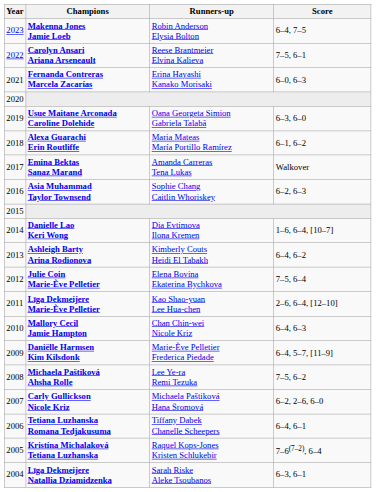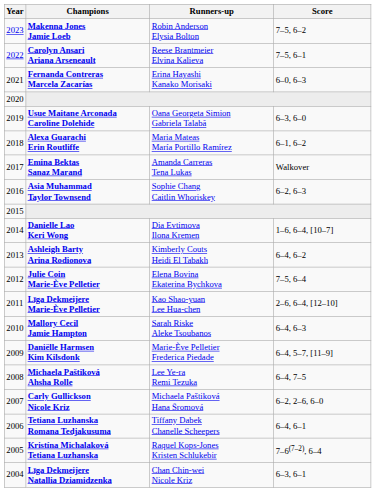 <table class="wikitable" style="font-size:90%">
 <tr>
 <th>Year</th>
 <th width="200">Champions</th>
 <th width="200">Runners-up</th>
 <th width="155">Score</th>
 </tr>
 <tr>
 <td><a href='#'>2023</a></td>
 <td> <strong><a href='#'>Makenna Jones</a></strong> <br>  <strong><a href='#'>Jamie Loeb</a></strong></td>
 <td> <a href='#'>Robin Anderson</a> <br>  <a href='#'>Elysia Bolton</a></td>
-<td>6–4, 7–5</td>
+<td>7–5, 6–2</td>
 </tr>
 <tr>
 <td><a href='#'>2022</a></td>
 <td> <strong><a href='#'>Carolyn Ansari</a></strong> <br>  <strong><a href='#'>Ariana Arseneault</a></strong></td>
 <td> <a href='#'>Reese Brantmeier</a> <br>  <a href='#'>Elvina Kalieva</a></td>
 <td>7–5, 6–1</td>
 </tr>
 <tr>
 <td>2021</td>
 <td> <strong><a href='#'>Fernanda Contreras</a></strong> <br>  <strong><a href='#'>Marcela Zacarías</a></strong></td>
 <td> <a href='#'>Erina Hayashi</a> <br>  <a href='#'>Kanako Morisaki</a></td>
 <td>6–0, 6–3</td>
 </tr>
 <tr>
 <td>2020</td>
 <td colspan=3 bgcolor="#ededed"></td>
 </tr>
 <tr>
 <td>2019</td>
 <td> <strong><a href='#'>Usue Maitane Arconada</a></strong> <br>  <strong><a href='#'>Caroline Dolehide</a></strong></td>
 <td> <a href='#'>Oana Georgeta Simion</a> <br>  <a href='#'>Gabriela Talabă</a></td>
 <td>6–3, 6–0</td>
 </tr>
 <tr>
 <td>2018</td>
 <td> <strong><a href='#'>Alexa Guarachi</a></strong> <br>  <strong><a href='#'>Erin Routliffe</a></strong></td>
 <td> <a href='#'>Maria Mateas</a> <br>  <a href='#'>María Portillo Ramírez</a></td>
 <td>6–1, 6–2</td>
 </tr>
 <tr>
 <td>2017</td>
 <td> <strong><a href='#'>Emina Bektas</a></strong> <br>  <strong><a href='#'>Sanaz Marand</a></strong></td>
 <td> <a href='#'>Amanda Carreras</a> <br>  <a href='#'>Tena Lukas</a></td>
 <td>Walkover</td>
 </tr>
 <tr>
 <td>2016</td>
 <td> <strong><a href='#'>Asia Muhammad</a></strong> <br>  <strong><a href='#'>Taylor Townsend</a></strong></td>
 <td> <a href='#'>Sophie Chang</a> <br>  <a href='#'>Caitlin Whoriskey</a></td>
 <td>6–2, 6–3</td>
 </tr>
 <tr>
 <td>2015</td>
 <td colspan=3 bgcolor="#ededed"></td>
 </tr>
 <tr>
 <td>2014</td>
 <td> <strong><a href='#'>Danielle Lao</a></strong> <br>  <strong><a href='#'>Keri Wong</a></strong></td>
 <td> <a href='#'>Dia Evtimova</a> <br>  <a href='#'>Ilona Kremen</a></td>
 <td>1–6, 6–4, [10–7]</td>
 </tr>
 <tr>
 <td>2013</td>
 <td> <strong><a href='#'>Ashleigh Barty</a></strong> <br>  <strong><a href='#'>Arina Rodionova</a></strong></td>
 <td> <a href='#'>Kimberly Couts</a> <br>  <a href='#'>Heidi El Tabakh</a></td>
 <td>6–4, 6–2</td>
 </tr>
 <tr>
 <td>2012</td>
 <td> <strong><a href='#'>Julie Coin</a></strong> <br>  <strong><a href='#'>Marie-Ève Pelletier</a></strong></td>
 <td> <a href='#'>Elena Bovina</a> <br>  <a href='#'>Ekaterina Bychkova</a></td>
 <td>7–5, 6–4</td>
 </tr>
 <tr>
 <td>2011</td>
 <td> <strong><a href='#'>Līga Dekmeijere</a></strong> <br>  <strong><a href='#'>Marie-Ève Pelletier</a></strong></td>
 <td> <a href='#'>Kao Shao-yuan</a> <br>  <a href='#'>Lee Hua-chen</a></td>
 <td>2–6, 6–4, [12–10]</td>
 </tr>
 <tr>
 <td>2010</td>
 <td> <strong><a href='#'>Mallory Cecil</a></strong> <br>  <strong><a href='#'>Jamie Hampton</a></strong></td>
-<td> <a href='#'>Chan Chin-wei</a> <br>  <a href='#'>Nicole Kriz</a></td>
+<td> <a href='#'>Sarah Riske</a> <br>  <a href='#'>Aleke Tsoubanos</a></td>
 <td>6–4, 6–3</td>
 </tr>
 <tr>
 <td>2009</td>
 <td> <strong><a href='#'>Daniëlle Harmsen</a></strong> <br>  <strong><a href='#'>Kim Kilsdonk</a></strong></td>
 <td> <a href='#'>Marie-Ève Pelletier</a> <br>  <a href='#'>Frederica Piedade</a></td>
 <td>6–4, 5–7, [11–9]</td>
 </tr>
 <tr>
 <td>2008</td>
 <td> <strong><a href='#'>Michaela Paštiková</a></strong> <br>  <strong><a href='#'>Ahsha Rolle</a></strong></td>
 <td> <a href='#'>Lee Ye-ra</a> <br>  <a href='#'>Remi Tezuka</a></td>
-<td>7–5, 6–2</td>
+<td>6–4, 7–5</td>
 </tr>
 <tr>
 <td>2007</td>
 <td> <strong><a href='#'>Carly Gullickson</a></strong> <br>  <strong><a href='#'>Nicole Kriz</a></strong></td>
 <td> <a href='#'>Michaela Paštiková</a> <br>  <a href='#'>Hana Šromová</a></td>
 <td>6–2, 2–6, 6–0</td>
 </tr>
 <tr>
 <td>2006</td>
 <td> <strong><a href='#'>Tetiana Luzhanska</a></strong> <br>  <strong><a href='#'>Romana Tedjakusuma</a></strong></td>
 <td> <a href='#'>Tiffany Dabek</a> <br>  <a href='#'>Chanelle Scheepers</a></td>
 <td>6–4, 6–1</td>
 </tr>
 <tr>
 <td>2005</td>
 <td> <strong><a href='#'>Kristína Michalaková</a></strong> <br>  <strong><a href='#'>Tetiana Luzhanska</a></strong></td>
 <td> <a href='#'>Raquel Kops-Jones</a> <br>  <a href='#'>Kristen Schlukebir</a></td>
 <td>7–6<sup>(7–2)</sup>, 6–4</td>
 </tr>
 <tr>
 <td>2004</td>
 <td> <strong><a href='#'>Līga Dekmeijere</a></strong> <br>  <strong><a href='#'>Natallia Dziamidzenka</a></strong></td>
-<td> <a href='#'>Sarah Riske</a> <br>  <a href='#'>Aleke Tsoubanos</a></td>
+<td> <a href='#'>Chan Chin-wei</a> <br>  <a href='#'>Nicole Kriz</a></td>
 <td>6–3, 6–1</td>
 </tr>
 </table>
